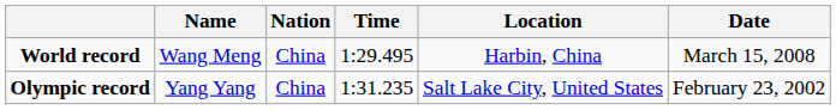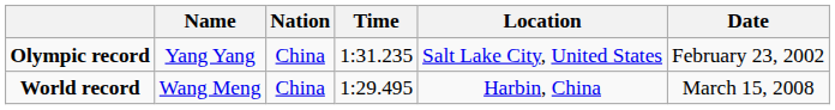 <table class=wikitable style=text-align:center>
 <tr>
 <th></th>
 <th>Name</th>
 <th>Nation</th>
 <th>Time</th>
 <th>Location</th>
 <th>Date</th>
 </tr>
 <tr>
+<td><strong>Olympic record</strong></td>
+<td><a href='#'>Yang Yang</a></td>
+<td> <a href='#'>China</a></td>
+<td align=left>1:31.235</td>
+<td><a href='#'>Salt Lake City</a>, <a href='#'>United States</a></td>
+<td>February 23, 2002</td>
+</tr>
+<tr>
 <td><strong>World record</strong></td>
 <td><a href='#'>Wang Meng</a></td>
 <td> <a href='#'>China</a></td>
 <td align=left>1:29.495</td>
 <td><a href='#'>Harbin</a>, <a href='#'>China</a></td>
 <td>March 15, 2008</td>
 </tr>
-<tr>
-<td><strong>Olympic record</strong></td>
-<td><a href='#'>Yang Yang</a></td>
-<td> <a href='#'>China</a></td>
-<td align=left>1:31.235</td>
-<td><a href='#'>Salt Lake City</a>, <a href='#'>United States</a></td>
-<td>February 23, 2002</td>
-</tr>
 </table>
